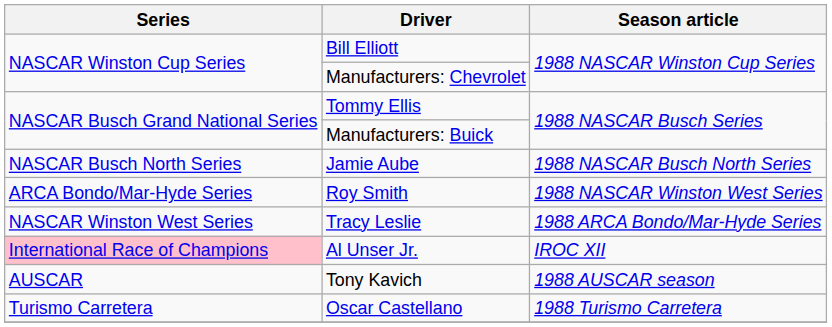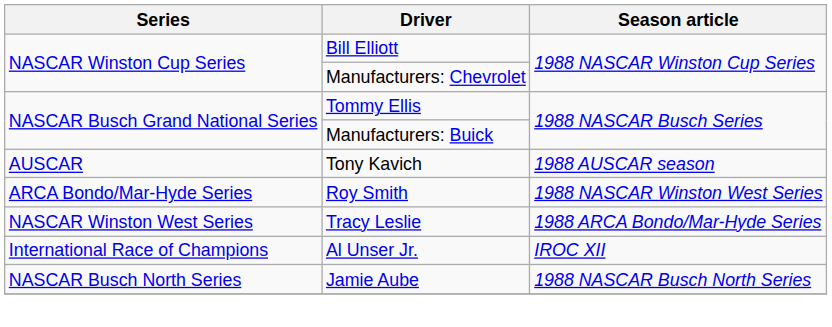 <table class="wikitable" style="font-size: 87%;">
 <tr>
 <th>Series</th>
 <th>Driver</th>
 <th>Season article</th>
 </tr>
 <tr>
 <td rowspan=2><a href='#'>NASCAR Winston Cup Series</a></td>
 <td> <a href='#'>Bill Elliott</a></td>
 <td rowspan=2><em><a href='#'>1988 NASCAR Winston Cup Series</a></em></td>
 </tr>
 <tr>
 <td>Manufacturers:  <a href='#'>Chevrolet</a></td>
 </tr>
 <tr>
 <td rowspan=2><a href='#'>NASCAR Busch Grand National Series</a></td>
 <td> <a href='#'>Tommy Ellis</a></td>
 <td rowspan=2><em><a href='#'>1988 NASCAR Busch Series</a></em></td>
 </tr>
 <tr>
 <td>Manufacturers:  <a href='#'>Buick</a></td>
 </tr>
 <tr>
-<td><a href='#'>NASCAR Busch North Series</a></td>
-<td> <a href='#'>Jamie Aube</a></td>
-<td><em><a href='#'>1988 NASCAR Busch North Series</a></em></td>
+<td><a href='#'>AUSCAR</a></td>
+<td> Tony Kavich</td>
+<td><em><a href='#'>1988 AUSCAR season</a></em></td>
 </tr>
 <tr>
 <td><a href='#'>ARCA Bondo/Mar-Hyde Series</a></td>
 <td> <a href='#'>Roy Smith</a></td>
 <td><em><a href='#'>1988 NASCAR Winston West Series</a></em></td>
 </tr>
 <tr>
 <td><a href='#'>NASCAR Winston West Series</a></td>
 <td> <a href='#'>Tracy Leslie</a></td>
 <td><em><a href='#'>1988 ARCA Bondo/Mar-Hyde Series</a></em></td>
 </tr>
 <tr>
-<td style="background: pink;"><a href='#'>International Race of Champions</a></td>
+<td><a href='#'>International Race of Champions</a></td>
 <td> <a href='#'>Al Unser Jr.</a></td>
 <td><em><a href='#'>IROC XII</a></em></td>
 </tr>
 <tr>
-<td><a href='#'>AUSCAR</a></td>
-<td> Tony Kavich</td>
-<td><em><a href='#'>1988 AUSCAR season</a></em></td>
-</tr>
-<tr>
-<td><a href='#'>Turismo Carretera</a></td>
-<td> <a href='#'>Oscar Castellano</a></td>
-<td><em><a href='#'>1988 Turismo Carretera</a></em></td>
+<td><a href='#'>NASCAR Busch North Series</a></td>
+<td> <a href='#'>Jamie Aube</a></td>
+<td><em><a href='#'>1988 NASCAR Busch North Series</a></em></td>
 </tr>
 <tr>
 </tr>
 </table>
